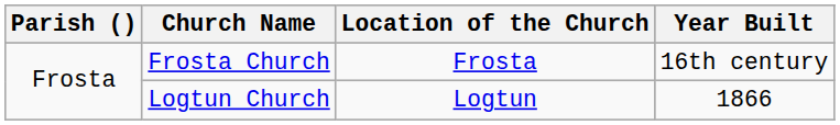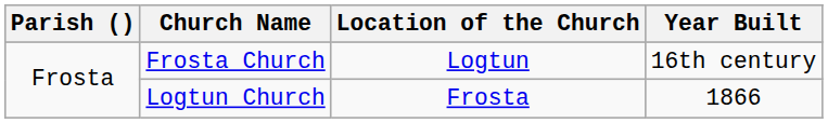 <table class="wikitable" style="text-align:center">
 <tr>
 <th>Parish ()</th>
 <th>Church Name</th>
 <th>Location of the Church</th>
 <th>Year Built</th>
 </tr>
 <tr>
 <td rowspan="2">Frosta</td>
 <td><a href='#'>Frosta Church</a></td>
-<td><a href='#'>Frosta</a></td>
+<td><a href='#'>Logtun</a></td>
 <td>16th century</td>
 </tr>
 <tr>
 <td><a href='#'>Logtun Church</a></td>
-<td><a href='#'>Logtun</a></td>
+<td><a href='#'>Frosta</a></td>
 <td>1866</td>
 </tr>
 </table>
